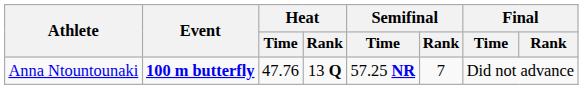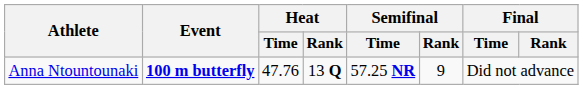 <table class=wikitable style="font-size:90%">
 <tr>
 <th rowspan="2">Athlete</th>
 <th rowspan="2">Event</th>
 <th colspan="2">Heat</th>
 <th colspan="2">Semifinal</th>
 <th colspan="2">Final</th>
 </tr>
 <tr style="font-size:95%">
 <th>Time</th>
 <th>Rank</th>
 <th>Time</th>
 <th>Rank</th>
 <th>Time</th>
 <th>Rank</th>
 </tr>
 <tr align=center>
 <td align=left><a href='#'>Anna Ntountounaki</a></td>
 <td align=left><strong><a href='#'>100 m butterfly</a></strong></td>
 <td>47.76</td>
 <td>13 <strong>Q</strong></td>
 <td>57.25 <strong><a href='#'>NR</a></strong></td>
-<td>7</td>
+<td>9</td>
 <td colspan="2">Did not advance</td>
 </tr>
 </table>
